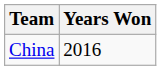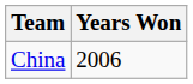 <table class="wikitable">
 <tr>
 <th>Team</th>
 <th>Years Won</th>
 </tr>
 <tr>
 <td> <a href='#'>China</a></td>
-<td>2016</td>
+<td>2006</td>
 </tr>
 </table>
